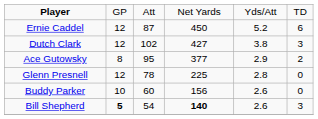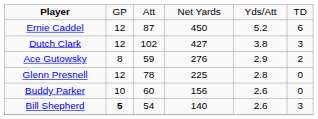 <table class="wikitable" width="80%">
 <tr align="center">
 <td><strong>Player</strong></td>
 <td>GP</td>
 <td>Att</td>
 <td>Net Yards</td>
 <td>Yds/Att</td>
 <td>TD</td>
 </tr>
 <tr align="center" bgcolor="">
 <td><a href='#'>Ernie Caddel</a></td>
 <td>12</td>
 <td>87</td>
 <td>450</td>
 <td>5.2</td>
 <td>6</td>
 </tr>
 <tr align="center" bgcolor="">
 <td><a href='#'>Dutch Clark</a></td>
 <td>12</td>
 <td>102</td>
 <td>427</td>
 <td>3.8</td>
 <td>3</td>
 </tr>
 <tr align="center" bgcolor="">
 <td><a href='#'>Ace Gutowsky</a></td>
 <td>8</td>
-<td>95</td>
-<td>377</td>
+<td>59</td>
+<td>276</td>
 <td>2.9</td>
 <td>2</td>
 </tr>
 <tr align="center" bgcolor="">
 <td><a href='#'>Glenn Presnell</a></td>
 <td>12</td>
 <td>78</td>
 <td>225</td>
 <td>2.8</td>
 <td>0</td>
 </tr>
 <tr align="center" bgcolor="">
 <td><a href='#'>Buddy Parker</a></td>
 <td>10</td>
 <td>60</td>
 <td>156</td>
 <td>2.6</td>
 <td>0</td>
 </tr>
 <tr align="center" bgcolor="">
 <td><a href='#'>Bill Shepherd</a></td>
 <td><strong>5</strong></td>
 <td>54</td>
-<td><strong>140</strong></td>
+<td>140</td>
 <td>2.6</td>
 <td>3</td>
 </tr>
 <tr align="center" bgcolor="">
 </tr>
 </table>
